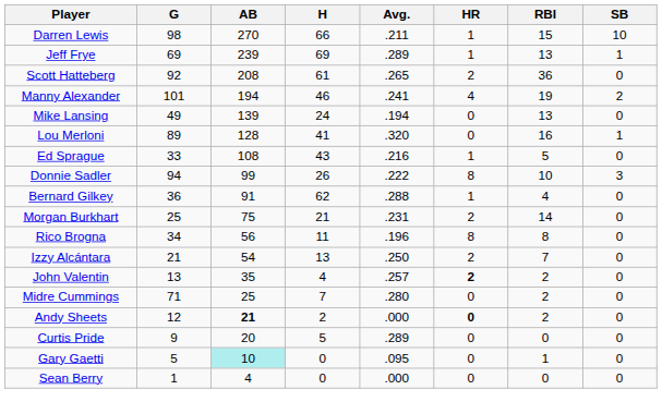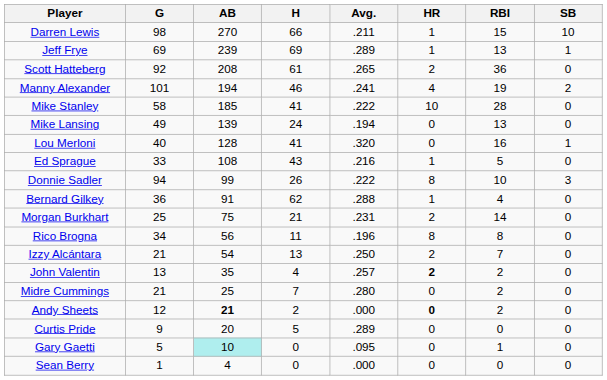 <table class="wikitable sortable">
 <tr>
 <th bgcolor="#DDDDFF" width="16%">Player</th>
 <th bgcolor="#DDDDFF" width="9%">G</th>
 <th bgcolor="#DDDDFF" width="9%">AB</th>
 <th bgcolor="#DDDDFF" width="9%">H</th>
 <th bgcolor="#DDDDFF" width="9%">Avg.</th>
 <th bgcolor="#DDDDFF" width="9%">HR</th>
 <th bgcolor="#DDDDFF" width="9%">RBI</th>
 <th bgcolor="#DDDDFF" width="9%">SB</th>
 </tr>
 <tr align="center">
 <td><a href='#'>Darren Lewis</a></td>
 <td>98</td>
 <td>270</td>
 <td>66</td>
 <td>.211</td>
 <td>1</td>
 <td>15</td>
 <td>10</td>
 </tr>
 <tr align="center">
 <td><a href='#'>Jeff Frye</a></td>
 <td>69</td>
 <td>239</td>
 <td>69</td>
 <td>.289</td>
 <td>1</td>
 <td>13</td>
 <td>1</td>
 </tr>
 <tr align="center">
 <td><a href='#'>Scott Hatteberg</a></td>
 <td>92</td>
 <td>208</td>
 <td>61</td>
 <td>.265</td>
 <td>2</td>
 <td>36</td>
 <td>0</td>
 </tr>
 <tr align="center">
 <td><a href='#'>Manny Alexander</a></td>
 <td>101</td>
 <td>194</td>
 <td>46</td>
 <td>.241</td>
 <td>4</td>
 <td>19</td>
 <td>2</td>
 </tr>
+<tr align=center>
+<td><a href='#'>Mike Stanley</a></td>
+<td>58</td>
+<td>185</td>
+<td>41</td>
+<td>.222</td>
+<td>10</td>
+<td>28</td>
+<td>0</td>
+</tr>
 <tr align="center">
 <td><a href='#'>Mike Lansing</a></td>
 <td>49</td>
 <td>139</td>
 <td>24</td>
 <td>.194</td>
 <td>0</td>
 <td>13</td>
 <td>0</td>
 </tr>
 <tr align="center">
 <td><a href='#'>Lou Merloni</a></td>
-<td>89</td>
+<td>40</td>
 <td>128</td>
 <td>41</td>
 <td>.320</td>
 <td>0</td>
 <td>16</td>
 <td>1</td>
 </tr>
 <tr align="center">
 <td><a href='#'>Ed Sprague</a></td>
 <td>33</td>
 <td>108</td>
 <td>43</td>
 <td>.216</td>
 <td>1</td>
 <td>5</td>
 <td>0</td>
 </tr>
 <tr align="center">
 <td><a href='#'>Donnie Sadler</a></td>
 <td>94</td>
 <td>99</td>
 <td>26</td>
 <td>.222</td>
 <td>8</td>
 <td>10</td>
 <td>3</td>
 </tr>
 <tr align="center">
 <td><a href='#'>Bernard Gilkey</a></td>
 <td>36</td>
 <td>91</td>
 <td>62</td>
 <td>.288</td>
 <td>1</td>
 <td>4</td>
 <td>0</td>
 </tr>
 <tr align="center">
 <td><a href='#'>Morgan Burkhart</a></td>
 <td>25</td>
 <td>75</td>
 <td>21</td>
 <td>.231</td>
 <td>2</td>
 <td>14</td>
 <td>0</td>
 </tr>
 <tr align="center">
 <td><a href='#'>Rico Brogna</a></td>
 <td>34</td>
 <td>56</td>
 <td>11</td>
 <td>.196</td>
 <td>8</td>
 <td>8</td>
 <td>0</td>
 </tr>
 <tr align="center">
 <td><a href='#'>Izzy Alcántara</a></td>
 <td>21</td>
 <td>54</td>
 <td>13</td>
 <td>.250</td>
 <td>2</td>
 <td>7</td>
 <td>0</td>
 </tr>
 <tr align="center">
 <td><a href='#'>John Valentin</a></td>
 <td>13</td>
 <td>35</td>
 <td>4</td>
 <td>.257</td>
 <td><strong>2</strong></td>
 <td>2</td>
 <td>0</td>
 </tr>
 <tr align="center">
 <td><a href='#'>Midre Cummings</a></td>
-<td>71</td>
+<td>21</td>
 <td>25</td>
 <td>7</td>
 <td>.280</td>
 <td>0</td>
 <td>2</td>
 <td>0</td>
 </tr>
 <tr align="center">
 <td><a href='#'>Andy Sheets</a></td>
 <td>12</td>
 <td><strong>21</strong></td>
 <td>2</td>
 <td>.000</td>
 <td><strong>0</strong></td>
 <td>2</td>
 <td>0</td>
 </tr>
 <tr align="center">
 <td><a href='#'>Curtis Pride</a></td>
 <td>9</td>
 <td>20</td>
 <td>5</td>
 <td>.289</td>
 <td>0</td>
 <td>0</td>
 <td>0</td>
 </tr>
 <tr align="center">
 <td><a href='#'>Gary Gaetti</a></td>
 <td>5</td>
 <td style="background: paleturquoise;">10</td>
 <td>0</td>
 <td>.095</td>
 <td>0</td>
 <td>1</td>
 <td>0</td>
 </tr>
 <tr align="center">
 <td><a href='#'>Sean Berry</a></td>
 <td>1</td>
 <td>4</td>
 <td>0</td>
 <td>.000</td>
 <td>0</td>
 <td>0</td>
 <td>0</td>
 </tr>
 </table>
